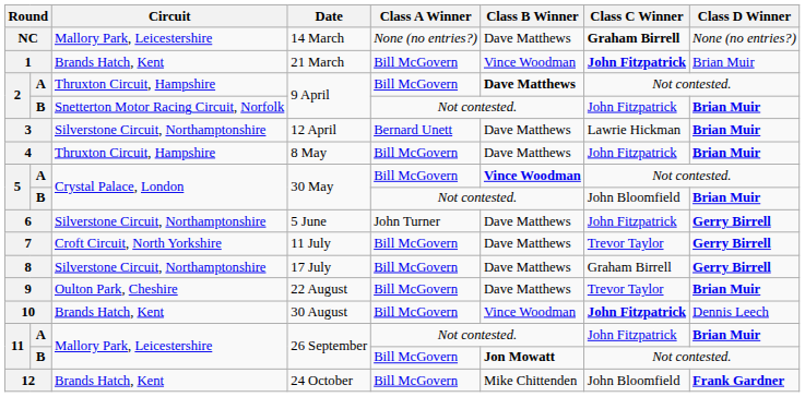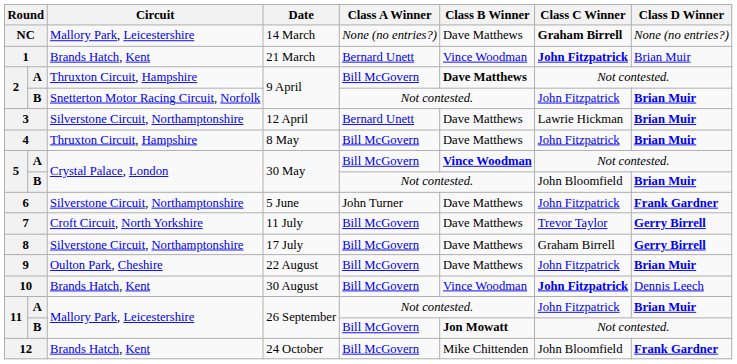 <table class="wikitable" style="font-size: 85%;">
 <tr>
 <th colspan=2>Round</th>
 <th>Circuit</th>
 <th>Date</th>
 <th>Class A Winner</th>
 <th>Class B Winner</th>
 <th>Class C Winner</th>
 <th>Class D Winner</th>
 </tr>
 <tr>
 <th colspan=2>NC</th>
 <td><a href='#'>Mallory Park</a>, <a href='#'>Leicestershire</a></td>
 <td>14 March</td>
 <td align=center><em>None (no entries?)</em></td>
 <td> Dave Matthews</td>
 <td> <strong>Graham Birrell</strong></td>
 <td align=center><em>None (no entries?)</em></td>
 </tr>
 <tr>
 <th colspan=2>1</th>
 <td><a href='#'>Brands Hatch</a>, <a href='#'>Kent</a></td>
 <td>21 March</td>
-<td> <a href='#'>Bill McGovern</a></td>
+<td> <a href='#'>Bernard Unett</a></td>
 <td> <a href='#'>Vince Woodman</a></td>
 <td> <strong><a href='#'>John Fitzpatrick</a></strong></td>
 <td> <a href='#'>Brian Muir</a></td>
 </tr>
 <tr>
 <th rowspan=2>2</th>
 <th>A</th>
 <td><a href='#'>Thruxton Circuit</a>, <a href='#'>Hampshire</a></td>
 <td rowspan=2>9 April</td>
 <td> <a href='#'>Bill McGovern</a></td>
 <td> <strong>Dave Matthews</strong></td>
 <td colspan=2 align=center><em>Not contested.</em></td>
 </tr>
 <tr>
 <th>B</th>
 <td><a href='#'>Snetterton Motor Racing Circuit</a>, <a href='#'>Norfolk</a></td>
 <td colspan=2 align=center><em>Not contested.</em></td>
 <td> <a href='#'>John Fitzpatrick</a></td>
 <td> <strong><a href='#'>Brian Muir</a></strong></td>
 </tr>
 <tr>
 <th colspan=2>3</th>
 <td><a href='#'>Silverstone Circuit</a>, <a href='#'>Northamptonshire</a></td>
 <td>12 April</td>
 <td> <a href='#'>Bernard Unett</a></td>
 <td> Dave Matthews</td>
 <td> Lawrie Hickman</td>
 <td> <strong><a href='#'>Brian Muir</a></strong></td>
 </tr>
 <tr>
 <th colspan=2>4</th>
 <td><a href='#'>Thruxton Circuit</a>, <a href='#'>Hampshire</a></td>
 <td>8 May</td>
 <td> <a href='#'>Bill McGovern</a></td>
 <td> Dave Matthews</td>
 <td> <a href='#'>John Fitzpatrick</a></td>
 <td> <strong><a href='#'>Brian Muir</a></strong></td>
 </tr>
 <tr>
 <th rowspan=2>5</th>
 <th>A</th>
 <td rowspan=2><a href='#'>Crystal Palace</a>, <a href='#'>London</a></td>
 <td rowspan=2>30 May</td>
 <td> <a href='#'>Bill McGovern</a></td>
 <td> <strong><a href='#'>Vince Woodman</a></strong></td>
 <td colspan=2 align=center><em>Not contested.</em></td>
 </tr>
 <tr>
 <th>B</th>
 <td colspan=2 align=center><em>Not contested.</em></td>
 <td> John Bloomfield</td>
 <td> <strong><a href='#'>Brian Muir</a></strong></td>
 </tr>
 <tr>
 <th colspan=2>6</th>
 <td><a href='#'>Silverstone Circuit</a>, <a href='#'>Northamptonshire</a></td>
 <td>5 June</td>
 <td> John Turner</td>
 <td> Dave Matthews</td>
 <td> <a href='#'>John Fitzpatrick</a></td>
-<td> <strong><a href='#'>Gerry Birrell</a></strong></td>
+<td> <strong><a href='#'>Frank Gardner</a></strong></td>
 </tr>
 <tr>
 <th colspan=2>7</th>
 <td><a href='#'>Croft Circuit</a>, <a href='#'>North Yorkshire</a></td>
 <td>11 July</td>
 <td> <a href='#'>Bill McGovern</a></td>
 <td> Dave Matthews</td>
 <td> <a href='#'>Trevor Taylor</a></td>
 <td> <strong><a href='#'>Gerry Birrell</a></strong></td>
 </tr>
 <tr>
 <th colspan=2>8</th>
 <td><a href='#'>Silverstone Circuit</a>, <a href='#'>Northamptonshire</a></td>
 <td>17 July</td>
 <td> <a href='#'>Bill McGovern</a></td>
 <td> Dave Matthews</td>
 <td> Graham Birrell</td>
 <td> <strong><a href='#'>Gerry Birrell</a></strong></td>
 </tr>
 <tr>
 <th colspan=2>9</th>
 <td><a href='#'>Oulton Park</a>, <a href='#'>Cheshire</a></td>
 <td>22 August</td>
 <td> <a href='#'>Bill McGovern</a></td>
 <td> Dave Matthews</td>
-<td> <a href='#'>Trevor Taylor</a></td>
+<td> <a href='#'>John Fitzpatrick</a></td>
 <td> <strong><a href='#'>Brian Muir</a></strong></td>
 </tr>
 <tr>
 <th colspan=2>10</th>
 <td><a href='#'>Brands Hatch</a>, <a href='#'>Kent</a></td>
 <td>30 August</td>
 <td> <a href='#'>Bill McGovern</a></td>
 <td> <a href='#'>Vince Woodman</a></td>
 <td> <strong><a href='#'>John Fitzpatrick</a></strong></td>
 <td> <a href='#'>Dennis Leech</a></td>
 </tr>
 <tr>
 <th rowspan=2>11</th>
 <th>A</th>
 <td rowspan=2><a href='#'>Mallory Park</a>, <a href='#'>Leicestershire</a></td>
 <td rowspan=2>26 September</td>
 <td colspan=2 align=center><em>Not contested.</em></td>
 <td> <a href='#'>John Fitzpatrick</a></td>
 <td> <strong><a href='#'>Brian Muir</a></strong></td>
 </tr>
 <tr>
 <th>B</th>
 <td> <a href='#'>Bill McGovern</a></td>
 <td> <strong>Jon Mowatt</strong></td>
 <td colspan=2 align=center><em>Not contested.</em></td>
 </tr>
 <tr>
 <th colspan=2>12</th>
 <td><a href='#'>Brands Hatch</a>, <a href='#'>Kent</a></td>
 <td>24 October</td>
 <td> <a href='#'>Bill McGovern</a></td>
 <td> Mike Chittenden</td>
 <td> John Bloomfield</td>
 <td> <strong><a href='#'>Frank Gardner</a></strong></td>
 </tr>
 </table>
